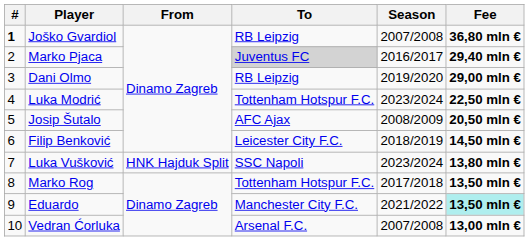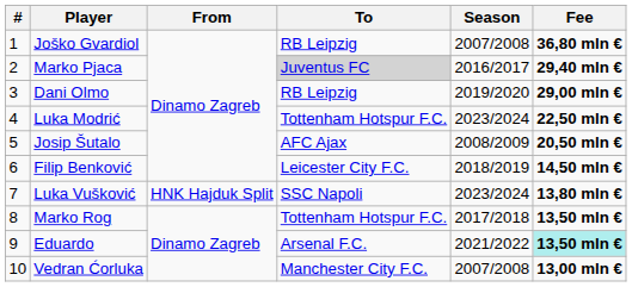 <table class="wikitable" style="text-align:left">
 <tr>
 <th>#</th>
 <th>Player</th>
 <th>From</th>
 <th>To</th>
 <th>Season</th>
 <th>Fee</th>
 </tr>
 <tr>
-<td><strong>1</strong></td>
+<td>1</td>
 <td> <a href='#'>Joško Gvardiol</a></td>
 <td rowspan="6"><a href='#'>Dinamo Zagreb</a></td>
 <td> <a href='#'>RB Leipzig</a></td>
 <td>2007/2008</td>
 <td><strong>36,80 mln €</strong></td>
 </tr>
 <tr>
 <td>2</td>
 <td> <a href='#'>Marko Pjaca</a></td>
 <td style="background: lightgrey;"> <a href='#'>Juventus FC</a></td>
 <td>2016/2017</td>
 <td><strong>29,40 mln €</strong></td>
 </tr>
 <tr>
 <td>3</td>
 <td> <a href='#'>Dani Olmo</a></td>
 <td> <a href='#'>RB Leipzig</a></td>
 <td>2019/2020</td>
 <td><strong>29,00 mln €</strong></td>
 </tr>
 <tr>
 <td>4</td>
 <td> <a href='#'>Luka Modrić</a></td>
 <td> <a href='#'>Tottenham Hotspur F.C.</a></td>
 <td>2023/2024</td>
 <td><strong>22,50 mln €</strong></td>
 </tr>
 <tr>
 <td>5</td>
 <td> <a href='#'>Josip Šutalo</a></td>
 <td> <a href='#'>AFC Ajax</a></td>
 <td>2008/2009</td>
 <td><strong>20,50 mln €</strong></td>
 </tr>
 <tr>
 <td>6</td>
 <td> <a href='#'>Filip Benković</a></td>
 <td> <a href='#'>Leicester City F.C.</a></td>
 <td>2018/2019</td>
 <td><strong>14,50 mln €</strong></td>
 </tr>
 <tr>
 <td>7</td>
 <td> <a href='#'>Luka Vušković</a></td>
 <td><a href='#'>HNK Hajduk Split</a></td>
 <td> <a href='#'>SSC Napoli</a></td>
 <td>2023/2024</td>
 <td><strong>13,80 mln €</strong></td>
 </tr>
 <tr>
 <td>8</td>
 <td> <a href='#'>Marko Rog</a></td>
 <td rowspan="3"><a href='#'>Dinamo Zagreb</a></td>
 <td> <a href='#'>Tottenham Hotspur F.C.</a></td>
 <td>2017/2018</td>
 <td><strong>13,50 mln €</strong></td>
 </tr>
 <tr>
 <td>9</td>
 <td>  <a href='#'>Eduardo</a></td>
-<td> <a href='#'>Manchester City F.C.</a></td>
+<td> <a href='#'>Arsenal F.C.</a></td>
 <td>2021/2022</td>
 <td style="background: paleturquoise;"><strong>13,50 mln €</strong></td>
 </tr>
 <tr>
 <td>10</td>
 <td> <a href='#'>Vedran Ćorluka</a></td>
-<td> <a href='#'>Arsenal F.C.</a></td>
+<td> <a href='#'>Manchester City F.C.</a></td>
 <td>2007/2008</td>
 <td><strong>13,00 mln €</strong></td>
 </tr>
 </table>
